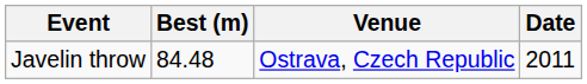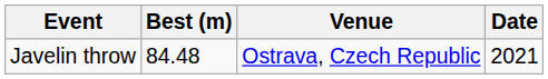 <table class="wikitable">
 <tr>
 <th>Event</th>
 <th>Best (m)</th>
 <th>Venue</th>
 <th>Date</th>
 </tr>
 <tr>
 <td>Javelin throw</td>
 <td>84.48</td>
 <td><a href='#'>Ostrava</a>, <a href='#'>Czech Republic</a></td>
-<td>2011</td>
+<td>2021</td>
 </tr>
 </table>
